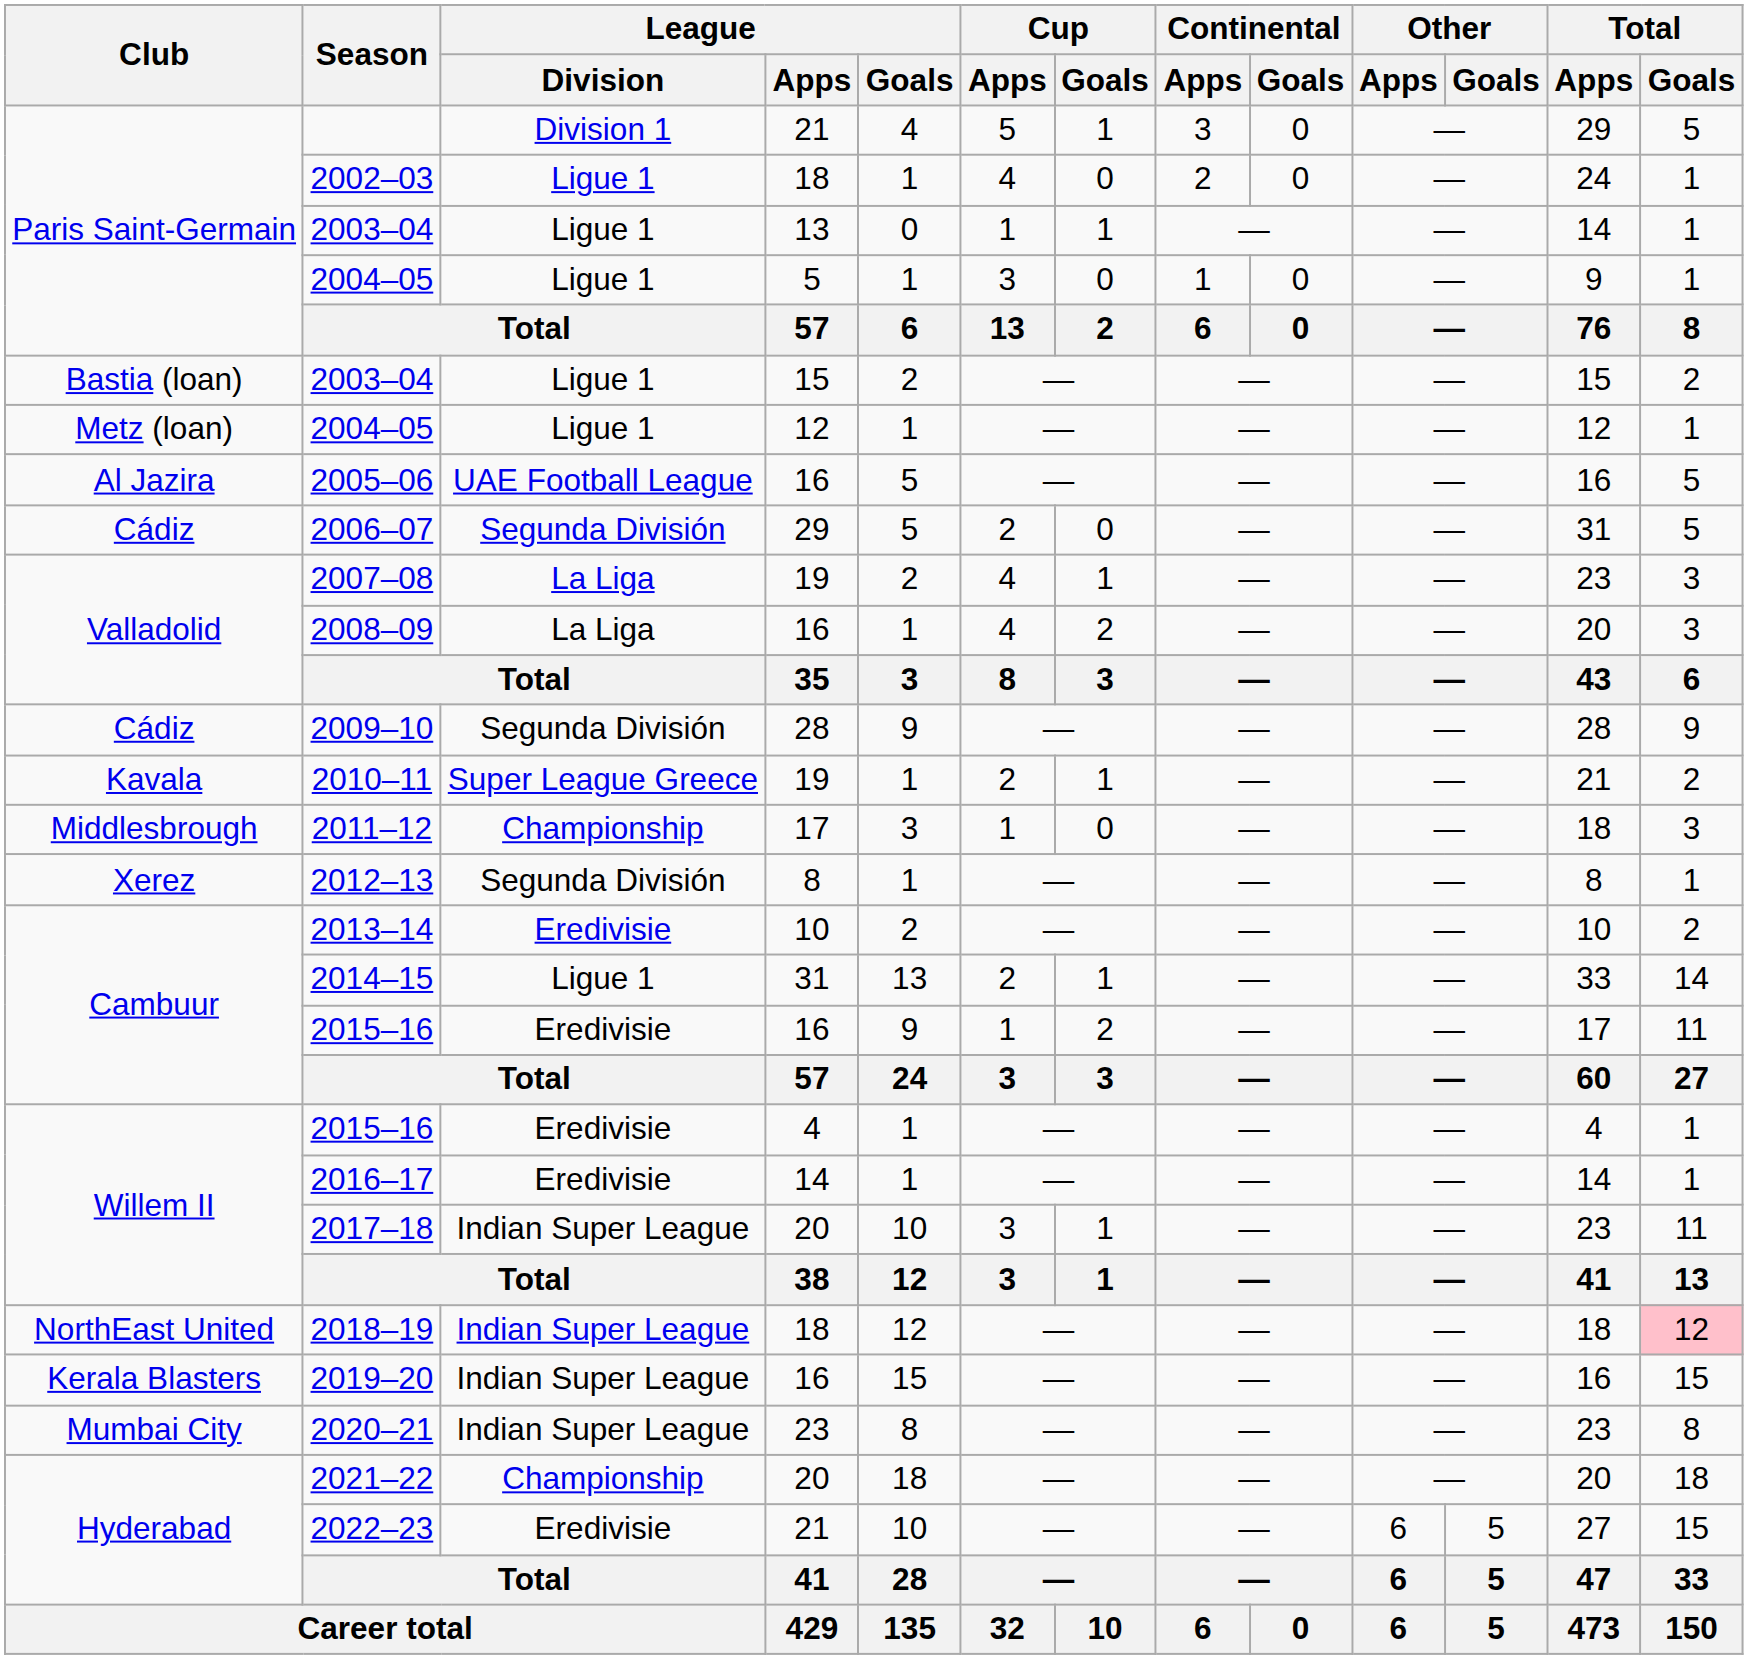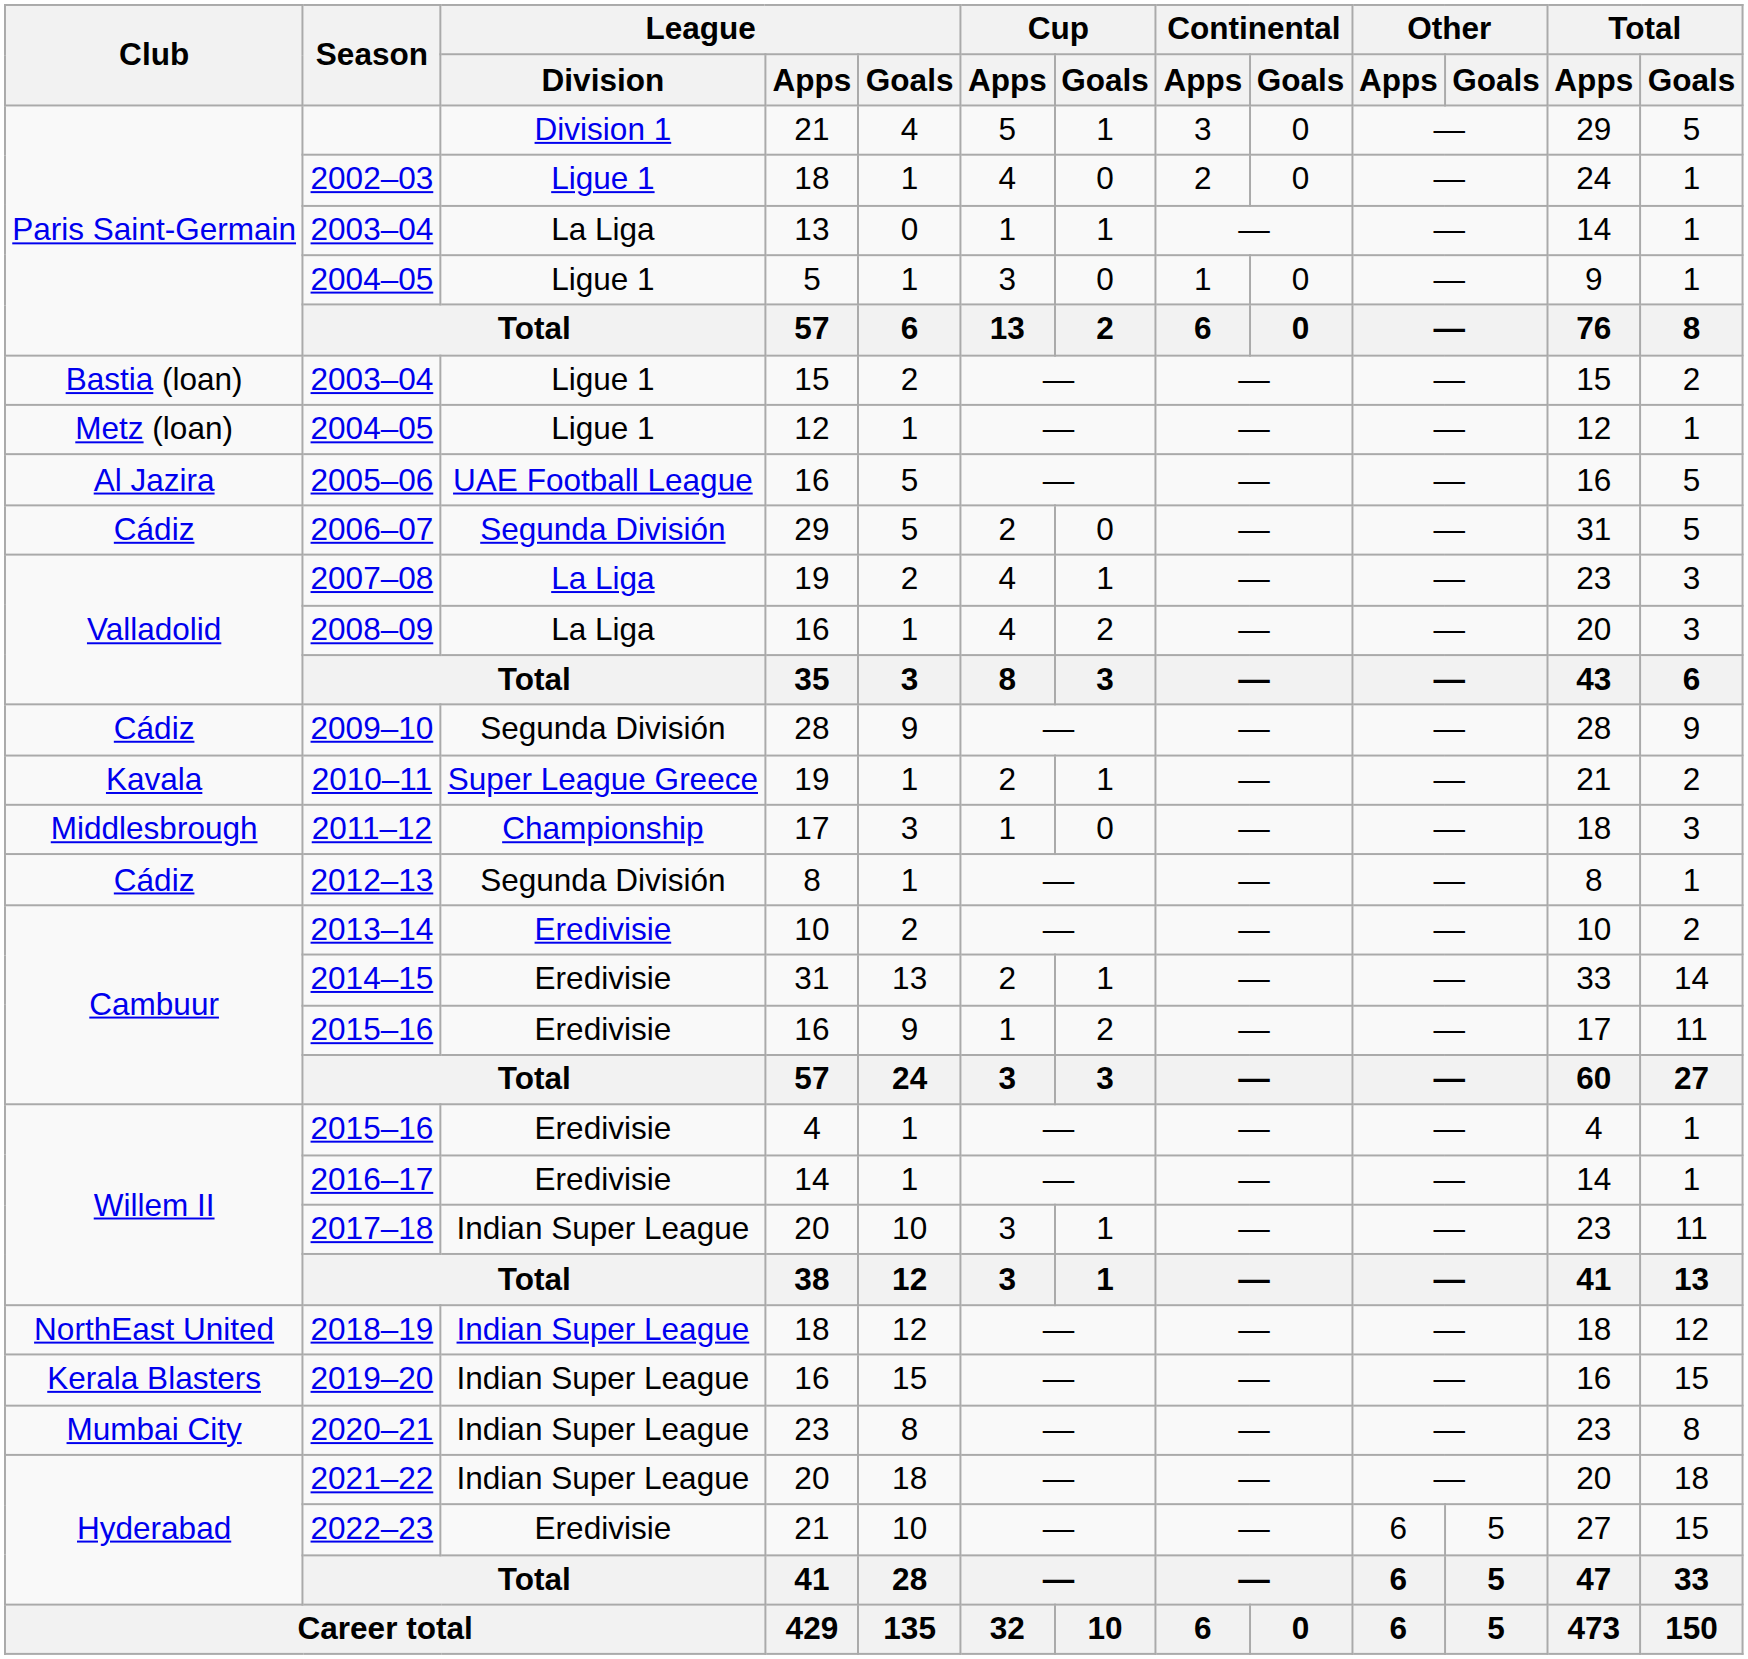 <table class="wikitable" style="text-align:center">
 <tr>
 <th rowspan="2">Club</th>
 <th rowspan="2">Season</th>
 <th colspan="3">League</th>
 <th colspan="2">Cup</th>
 <th colspan="2">Continental</th>
 <th colspan="2">Other</th>
 <th colspan="2">Total</th>
 </tr>
 <tr>
 <th>Division</th>
 <th>Apps</th>
 <th>Goals</th>
 <th>Apps</th>
 <th>Goals</th>
 <th>Apps</th>
 <th>Goals</th>
 <th>Apps</th>
 <th>Goals</th>
 <th>Apps</th>
 <th>Goals</th>
 </tr>
 <tr>
 <td rowspan="5"><a href='#'>Paris Saint-Germain</a></td>
 <td></td>
 <td><a href='#'>Division 1</a></td>
 <td>21</td>
 <td>4</td>
 <td>5</td>
 <td>1</td>
 <td>3</td>
 <td>0</td>
 <td colspan="2">—</td>
 <td>29</td>
 <td>5</td>
 </tr>
 <tr>
 <td><a href='#'>2002–03</a></td>
 <td><a href='#'>Ligue 1</a></td>
 <td>18</td>
 <td>1</td>
 <td>4</td>
 <td>0</td>
 <td>2</td>
 <td>0</td>
 <td colspan="2">—</td>
 <td>24</td>
 <td>1</td>
 </tr>
 <tr>
 <td><a href='#'>2003–04</a></td>
-<td>Ligue 1</td>
+<td>La Liga</td>
 <td>13</td>
 <td>0</td>
 <td>1</td>
 <td>1</td>
 <td colspan="2">—</td>
 <td colspan="2">—</td>
 <td>14</td>
 <td>1</td>
 </tr>
 <tr>
 <td><a href='#'>2004–05</a></td>
 <td>Ligue 1</td>
 <td>5</td>
 <td>1</td>
 <td>3</td>
 <td>0</td>
 <td>1</td>
 <td>0</td>
 <td colspan="2">—</td>
 <td>9</td>
 <td>1</td>
 </tr>
 <tr>
 <th colspan="2">Total</th>
 <th>57</th>
 <th>6</th>
 <th>13</th>
 <th>2</th>
 <th>6</th>
 <th>0</th>
 <th colspan="2">—</th>
 <th>76</th>
 <th>8</th>
 </tr>
 <tr>
 <td><a href='#'>Bastia</a> (loan)</td>
 <td><a href='#'>2003–04</a></td>
 <td>Ligue 1</td>
 <td>15</td>
 <td>2</td>
 <td colspan="2">—</td>
 <td colspan="2">—</td>
 <td colspan="2">—</td>
 <td>15</td>
 <td>2</td>
 </tr>
 <tr>
 <td><a href='#'>Metz</a> (loan)</td>
 <td><a href='#'>2004–05</a></td>
 <td>Ligue 1</td>
 <td>12</td>
 <td>1</td>
 <td colspan="2">—</td>
 <td colspan="2">—</td>
 <td colspan="2">—</td>
 <td>12</td>
 <td>1</td>
 </tr>
 <tr>
 <td><a href='#'>Al Jazira</a></td>
 <td><a href='#'>2005–06</a></td>
 <td><a href='#'>UAE Football League</a></td>
 <td>16</td>
 <td>5</td>
 <td colspan="2">—</td>
 <td colspan="2">—</td>
 <td colspan="2">—</td>
 <td>16</td>
 <td>5</td>
 </tr>
 <tr>
 <td><a href='#'>Cádiz</a></td>
 <td><a href='#'>2006–07</a></td>
 <td><a href='#'>Segunda División</a></td>
 <td>29</td>
 <td>5</td>
 <td>2</td>
 <td>0</td>
 <td colspan="2">—</td>
 <td colspan="2">—</td>
 <td>31</td>
 <td>5</td>
 </tr>
 <tr>
 <td rowspan="3"><a href='#'>Valladolid</a></td>
 <td><a href='#'>2007–08</a></td>
 <td><a href='#'>La Liga</a></td>
 <td>19</td>
 <td>2</td>
 <td>4</td>
 <td>1</td>
 <td colspan="2">—</td>
 <td colspan="2">—</td>
 <td>23</td>
 <td>3</td>
 </tr>
 <tr>
 <td><a href='#'>2008–09</a></td>
 <td>La Liga</td>
 <td>16</td>
 <td>1</td>
 <td>4</td>
 <td>2</td>
 <td colspan="2">—</td>
 <td colspan="2">—</td>
 <td>20</td>
 <td>3</td>
 </tr>
 <tr>
 <th colspan="2">Total</th>
 <th>35</th>
 <th>3</th>
 <th>8</th>
 <th>3</th>
 <th colspan="2">—</th>
 <th colspan="2">—</th>
 <th>43</th>
 <th>6</th>
 </tr>
 <tr>
 <td><a href='#'>Cádiz</a></td>
 <td><a href='#'>2009–10</a></td>
 <td>Segunda División</td>
 <td>28</td>
 <td>9</td>
 <td colspan="2">—</td>
 <td colspan="2">—</td>
 <td colspan="2">—</td>
 <td>28</td>
 <td>9</td>
 </tr>
 <tr>
 <td><a href='#'>Kavala</a></td>
 <td><a href='#'>2010–11</a></td>
 <td><a href='#'>Super League Greece</a></td>
 <td>19</td>
 <td>1</td>
 <td>2</td>
 <td>1</td>
 <td colspan="2">—</td>
 <td colspan="2">—</td>
 <td>21</td>
 <td>2</td>
 </tr>
 <tr>
 <td><a href='#'>Middlesbrough</a></td>
 <td><a href='#'>2011–12</a></td>
 <td><a href='#'>Championship</a></td>
 <td>17</td>
 <td>3</td>
 <td>1</td>
 <td>0</td>
 <td colspan="2">—</td>
 <td colspan="2">—</td>
 <td>18</td>
 <td>3</td>
 </tr>
 <tr>
-<td><a href='#'>Xerez</a></td>
+<td><a href='#'>Cádiz</a></td>
 <td><a href='#'>2012–13</a></td>
 <td>Segunda División</td>
 <td>8</td>
 <td>1</td>
 <td colspan="2">—</td>
 <td colspan="2">—</td>
 <td colspan="2">—</td>
 <td>8</td>
 <td>1</td>
 </tr>
 <tr>
 <td rowspan="4"><a href='#'>Cambuur</a></td>
 <td><a href='#'>2013–14</a></td>
 <td><a href='#'>Eredivisie</a></td>
 <td>10</td>
 <td>2</td>
 <td colspan="2">—</td>
 <td colspan="2">—</td>
 <td colspan="2">—</td>
 <td>10</td>
 <td>2</td>
 </tr>
 <tr>
 <td><a href='#'>2014–15</a></td>
-<td>Ligue 1</td>
+<td>Eredivisie</td>
 <td>31</td>
 <td>13</td>
 <td>2</td>
 <td>1</td>
 <td colspan="2">—</td>
 <td colspan="2">—</td>
 <td>33</td>
 <td>14</td>
 </tr>
 <tr>
 <td><a href='#'>2015–16</a></td>
 <td>Eredivisie</td>
 <td>16</td>
 <td>9</td>
 <td>1</td>
 <td>2</td>
 <td colspan="2">—</td>
 <td colspan="2">—</td>
 <td>17</td>
 <td>11</td>
 </tr>
 <tr>
 <th colspan="2">Total</th>
 <th>57</th>
 <th>24</th>
 <th>3</th>
 <th>3</th>
 <th colspan="2">—</th>
 <th colspan="2">—</th>
 <th>60</th>
 <th>27</th>
 </tr>
 <tr>
 <td rowspan="4"><a href='#'>Willem II</a></td>
 <td><a href='#'>2015–16</a></td>
 <td>Eredivisie</td>
 <td>4</td>
 <td>1</td>
 <td colspan="2">—</td>
 <td colspan="2">—</td>
 <td colspan="2">—</td>
 <td>4</td>
 <td>1</td>
 </tr>
 <tr>
 <td><a href='#'>2016–17</a></td>
 <td>Eredivisie</td>
 <td>14</td>
 <td>1</td>
 <td colspan="2">—</td>
 <td colspan="2">—</td>
 <td colspan="2">—</td>
 <td>14</td>
 <td>1</td>
 </tr>
 <tr>
 <td><a href='#'>2017–18</a></td>
 <td>Indian Super League</td>
 <td>20</td>
 <td>10</td>
 <td>3</td>
 <td>1</td>
 <td colspan="2">—</td>
 <td colspan="2">—</td>
 <td>23</td>
 <td>11</td>
 </tr>
 <tr>
 <th colspan="2">Total</th>
 <th>38</th>
 <th>12</th>
 <th>3</th>
 <th>1</th>
 <th colspan="2">—</th>
 <th colspan="2">—</th>
 <th>41</th>
 <th>13</th>
 </tr>
 <tr>
 <td><a href='#'>NorthEast United</a></td>
 <td><a href='#'>2018–19</a></td>
 <td><a href='#'>Indian Super League</a></td>
 <td>18</td>
 <td>12</td>
 <td colspan="2">—</td>
 <td colspan="2">—</td>
 <td colspan="2">—</td>
 <td>18</td>
-<td style="background: pink;">12</td>
+<td>12</td>
 </tr>
 <tr>
 <td><a href='#'>Kerala Blasters</a></td>
 <td><a href='#'>2019–20</a></td>
 <td>Indian Super League</td>
 <td>16</td>
 <td>15</td>
 <td colspan="2">—</td>
 <td colspan="2">—</td>
 <td colspan="2">—</td>
 <td>16</td>
 <td>15</td>
 </tr>
 <tr>
 <td><a href='#'>Mumbai City</a></td>
 <td><a href='#'>2020–21</a></td>
 <td>Indian Super League</td>
 <td>23</td>
 <td>8</td>
 <td colspan="2">—</td>
 <td colspan="2">—</td>
 <td colspan="2">—</td>
 <td>23</td>
 <td>8</td>
 </tr>
 <tr>
 <td rowspan="3"><a href='#'>Hyderabad</a></td>
 <td><a href='#'>2021–22</a></td>
-<td><a href='#'>Championship</a></td>
+<td>Indian Super League</td>
 <td>20</td>
 <td>18</td>
 <td colspan="2">—</td>
 <td colspan="2">—</td>
 <td colspan="2">—</td>
 <td>20</td>
 <td>18</td>
 </tr>
 <tr>
 <td><a href='#'>2022–23</a></td>
 <td>Eredivisie</td>
 <td>21</td>
 <td>10</td>
 <td colspan="2">—</td>
 <td colspan="2">—</td>
 <td>6</td>
 <td>5</td>
 <td>27</td>
 <td>15</td>
 </tr>
 <tr>
 <th colspan="2">Total</th>
 <th>41</th>
 <th>28</th>
 <th colspan="2">—</th>
 <th colspan="2">—</th>
 <th>6</th>
 <th>5</th>
 <th>47</th>
 <th>33</th>
 </tr>
 <tr>
 <th colspan="3">Career total</th>
 <th>429</th>
 <th>135</th>
 <th>32</th>
 <th>10</th>
 <th>6</th>
 <th>0</th>
 <th>6</th>
 <th>5</th>
 <th>473</th>
 <th>150</th>
 </tr>
 </table>
